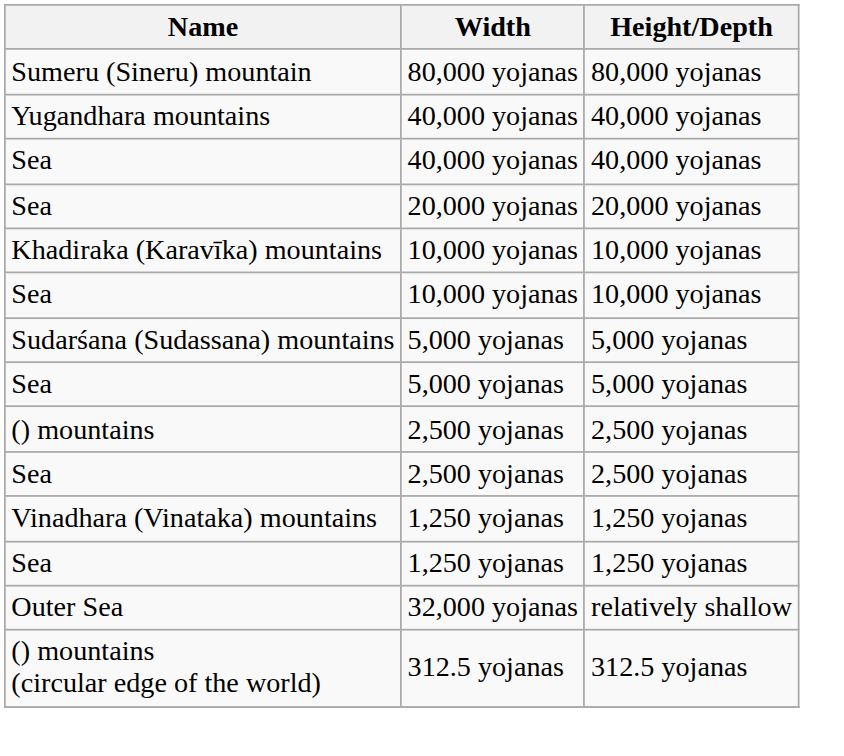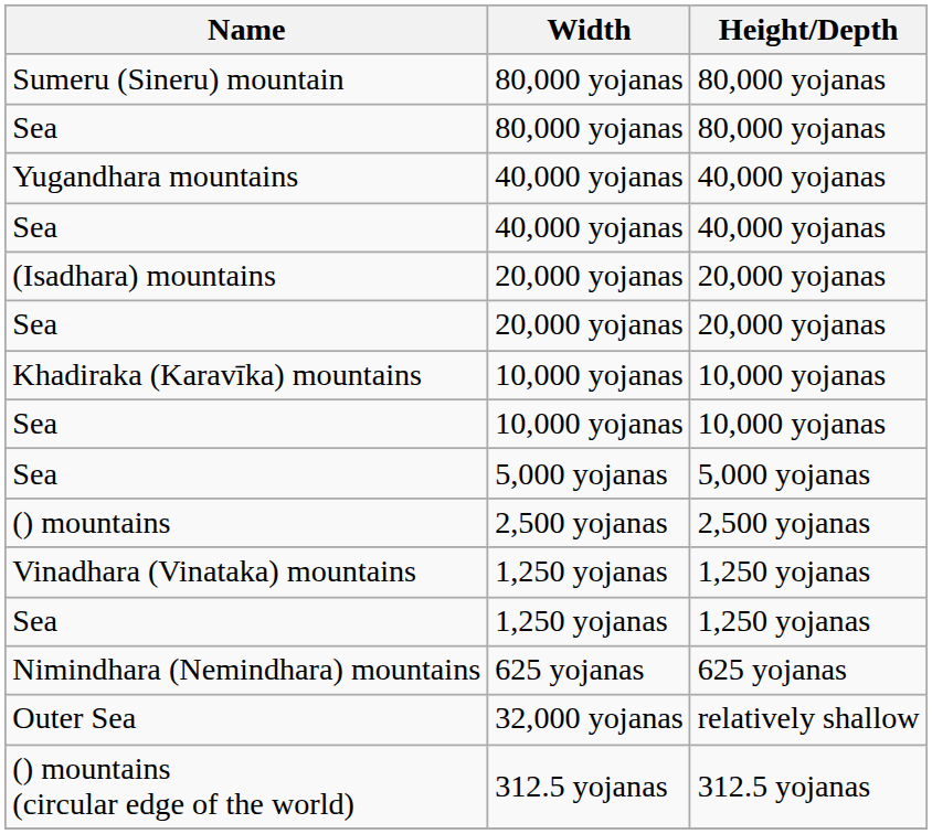 <table class = "wikitable">
 <tr>
 <th>Name</th>
 <th>Width</th>
 <th>Height/Depth</th>
 </tr>
 <tr>
 <td>Sumeru (Sineru) mountain</td>
 <td>80,000 yojanas</td>
 <td>80,000 yojanas</td>
 </tr>
 <tr>
+<td>Sea</td>
+<td>80,000 yojanas</td>
+<td>80,000 yojanas</td>
+</tr>
+<tr>
 <td>Yugandhara mountains</td>
 <td>40,000 yojanas</td>
 <td>40,000 yojanas</td>
 </tr>
 <tr>
 <td>Sea</td>
 <td>40,000 yojanas</td>
 <td>40,000 yojanas</td>
+</tr>
+<tr>
+<td> (Isadhara) mountains</td>
+<td>20,000 yojanas</td>
+<td>20,000 yojanas</td>
 </tr>
 <tr>
 <td>Sea</td>
 <td>20,000 yojanas</td>
 <td>20,000 yojanas</td>
 </tr>
 <tr>
 <td>Khadiraka (Karavīka) mountains</td>
 <td>10,000 yojanas</td>
 <td>10,000 yojanas</td>
 </tr>
 <tr>
 <td>Sea</td>
 <td>10,000 yojanas</td>
 <td>10,000 yojanas</td>
 </tr>
 <tr>
-<td>Sudarśana (Sudassana) mountains</td>
-<td>5,000 yojanas</td>
-<td>5,000 yojanas</td>
-</tr>
-<tr>
 <td>Sea</td>
 <td>5,000 yojanas</td>
 <td>5,000 yojanas</td>
 </tr>
 <tr>
 <td> () mountains</td>
-<td>2,500 yojanas</td>
-<td>2,500 yojanas</td>
-</tr>
-<tr>
-<td>Sea</td>
 <td>2,500 yojanas</td>
 <td>2,500 yojanas</td>
 </tr>
 <tr>
 <td>Vinadhara (Vinataka) mountains</td>
 <td>1,250 yojanas</td>
 <td>1,250 yojanas</td>
 </tr>
 <tr>
 <td>Sea</td>
 <td>1,250 yojanas</td>
 <td>1,250 yojanas</td>
 </tr>
 <tr>
+<td>Nimindhara (Nemindhara) mountains</td>
+<td>625 yojanas</td>
+<td>625 yojanas</td>
+</tr>
+<tr>
 <td>Outer Sea</td>
 <td>32,000 yojanas</td>
 <td>relatively shallow</td>
 </tr>
 <tr>
 <td> () mountains<br>(circular edge of the world)</td>
 <td>312.5 yojanas</td>
 <td>312.5 yojanas</td>
 </tr>
 <tr>
 </tr>
 </table>
